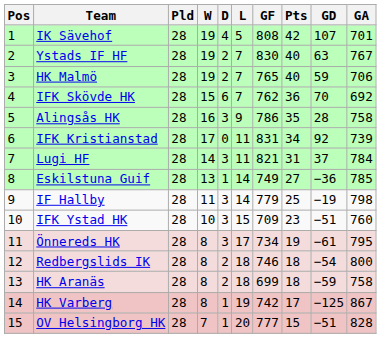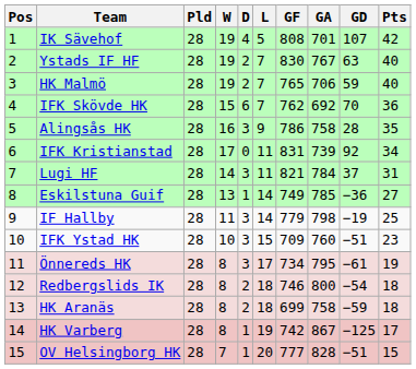 <table class="wikitable">
 <tr>
 <th><span>Pos</span></th>
 <th>Team</th>
 <th><span>Pld</span></th>
 <th><span>W</span></th>
 <th><span>D</span></th>
 <th><span>L</span></th>
 <th><span>GF</span></th>
+<th><span>GA</span></th>
+<th><span>GD</span></th>
 <th><span>Pts</span></th>
-<th><span>GD</span></th>
-<th><span>GA</span></th>
 </tr>
 <tr style="background:#bbffbb">
 <td>1</td>
 <td><a href='#'>IK Sävehof</a></td>
 <td>28</td>
 <td>19</td>
 <td>4</td>
 <td>5</td>
 <td>808</td>
+<td>701</td>
+<td>107</td>
 <td>42</td>
-<td>107</td>
-<td>701</td>
 </tr>
 <tr style="background:#bbffbb">
 <td>2</td>
 <td><a href='#'>Ystads IF HF</a></td>
 <td>28</td>
 <td>19</td>
 <td>2</td>
 <td>7</td>
 <td>830</td>
+<td>767</td>
+<td>63</td>
 <td>40</td>
-<td>63</td>
-<td>767</td>
 </tr>
 <tr style="background:#bbffbb">
 <td>3</td>
 <td><a href='#'>HK Malmö</a></td>
 <td>28</td>
 <td>19</td>
 <td>2</td>
 <td>7</td>
 <td>765</td>
+<td>706</td>
+<td>59</td>
 <td>40</td>
-<td>59</td>
-<td>706</td>
 </tr>
 <tr style="background:#bbffbb">
 <td>4</td>
 <td><a href='#'>IFK Skövde HK</a></td>
 <td>28</td>
 <td>15</td>
 <td>6</td>
 <td>7</td>
 <td>762</td>
+<td>692</td>
+<td>70</td>
 <td>36</td>
-<td>70</td>
-<td>692</td>
 </tr>
 <tr style="background:#bbffbb">
 <td>5</td>
 <td><a href='#'>Alingsås HK</a></td>
 <td>28</td>
 <td>16</td>
 <td>3</td>
 <td>9</td>
 <td>786</td>
+<td>758</td>
+<td>28</td>
 <td>35</td>
-<td>28</td>
-<td>758</td>
 </tr>
 <tr style="background:#bbffbb">
 <td>6</td>
 <td><a href='#'>IFK Kristianstad</a></td>
 <td>28</td>
 <td>17</td>
 <td>0</td>
 <td>11</td>
 <td>831</td>
+<td>739</td>
+<td>92</td>
 <td>34</td>
-<td>92</td>
-<td>739</td>
 </tr>
 <tr style="background:#bbffbb">
 <td>7</td>
 <td><a href='#'>Lugi HF</a></td>
 <td>28</td>
 <td>14</td>
 <td>3</td>
 <td>11</td>
 <td>821</td>
+<td>784</td>
+<td>37</td>
 <td>31</td>
-<td>37</td>
-<td>784</td>
 </tr>
 <tr style="background:#bbffbb">
 <td>8</td>
 <td><a href='#'>Eskilstuna Guif</a></td>
 <td>28</td>
 <td>13</td>
 <td>1</td>
 <td>14</td>
 <td>749</td>
+<td>785</td>
+<td>−36</td>
 <td>27</td>
-<td>−36</td>
-<td>785</td>
 </tr>
 <tr>
 <td>9</td>
 <td><a href='#'>IF Hallby</a></td>
 <td>28</td>
 <td>11</td>
 <td>3</td>
 <td>14</td>
 <td>779</td>
+<td>798</td>
+<td>−19</td>
 <td>25</td>
-<td>−19</td>
-<td>798</td>
 </tr>
 <tr>
 <td>10</td>
 <td><a href='#'>IFK Ystad HK</a></td>
 <td>28</td>
 <td>10</td>
 <td>3</td>
 <td>15</td>
 <td>709</td>
+<td>760</td>
+<td>−51</td>
 <td>23</td>
-<td>−51</td>
-<td>760</td>
 </tr>
 <tr style="background:#f4dcdc">
 <td>11</td>
 <td><a href='#'>Önnereds HK</a></td>
 <td>28</td>
 <td>8</td>
 <td>3</td>
 <td>17</td>
 <td>734</td>
+<td>795</td>
+<td>−61</td>
 <td>19</td>
-<td>−61</td>
-<td>795</td>
 </tr>
 <tr style="background:#f4dcdc">
 <td>12</td>
 <td><a href='#'>Redbergslids IK</a></td>
 <td>28</td>
 <td>8</td>
 <td>2</td>
 <td>18</td>
 <td>746</td>
+<td>800</td>
+<td>−54</td>
 <td>18</td>
-<td>−54</td>
-<td>800</td>
 </tr>
 <tr style="background:#f4dcdc">
 <td>13</td>
 <td><a href='#'>HK Aranäs</a></td>
 <td>28</td>
 <td>8</td>
 <td>2</td>
 <td>18</td>
 <td>699</td>
+<td>758</td>
+<td>−59</td>
 <td>18</td>
-<td>−59</td>
-<td>758</td>
 </tr>
 <tr style="background:#f0c4c4">
 <td>14</td>
 <td><a href='#'>HK Varberg</a></td>
 <td>28</td>
 <td>8</td>
 <td>1</td>
 <td>19</td>
 <td>742</td>
+<td>867</td>
+<td>−125</td>
 <td>17</td>
-<td>−125</td>
-<td>867</td>
 </tr>
 <tr style="background:#f0c4c4">
 <td>15</td>
 <td><a href='#'>OV Helsingborg HK</a></td>
 <td>28</td>
 <td>7</td>
 <td>1</td>
 <td>20</td>
 <td>777</td>
+<td>828</td>
+<td>−51</td>
 <td>15</td>
-<td>−51</td>
-<td>828</td>
 </tr>
 </table>
